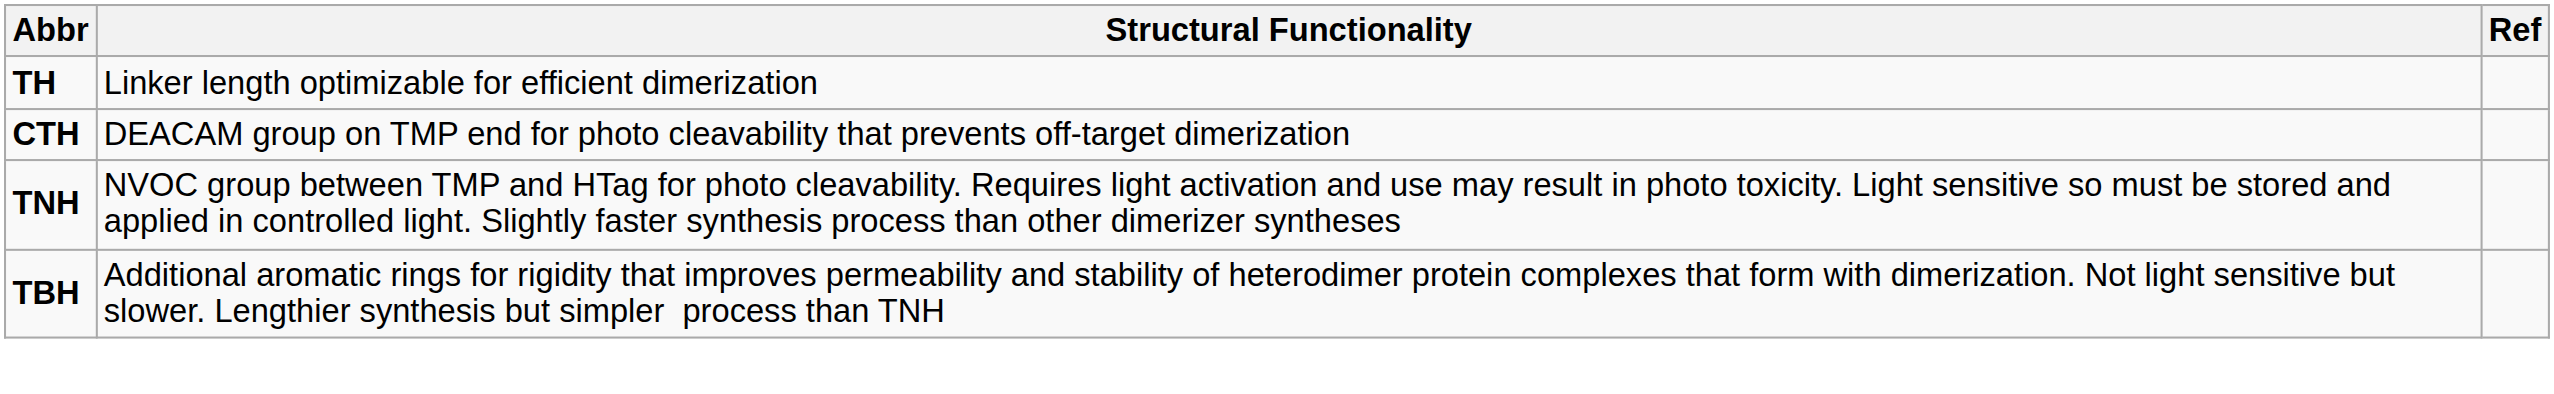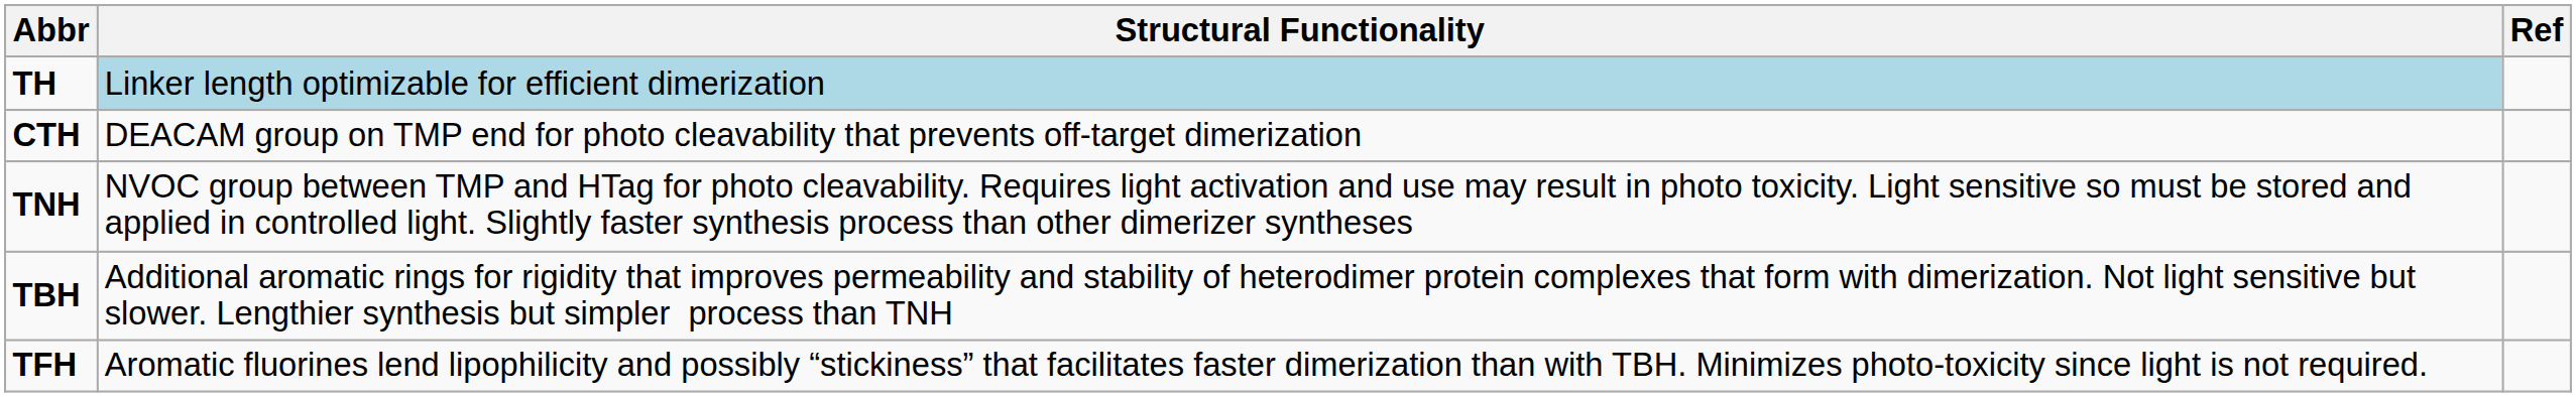 <table class="wikitable">
 <tr>
 <th>Abbr</th>
 <th>Structural  Functionality</th>
 <th>Ref</th>
 </tr>
 <tr>
 <td><strong>TH</strong></td>
-<td>Linker length optimizable for efficient dimerization</td>
+<td style="background: lightblue;">Linker length optimizable for efficient dimerization</td>
 <td></td>
 </tr>
 <tr>
 <td><strong>CTH</strong></td>
 <td>DEACAM group on TMP end for photo cleavability that prevents  off-target dimerization</td>
 <td></td>
 </tr>
 <tr>
 <td><strong>TNH</strong></td>
 <td>NVOC group between TMP and HTag for photo cleavability. Requires  light activation and use may result in photo toxicity. Light sensitive so  must be stored and applied in controlled light. Slightly faster synthesis  process than other dimerizer syntheses</td>
 <td></td>
 </tr>
 <tr>
 <td><strong>TBH</strong></td>
 <td>Additional aromatic rings for rigidity that improves permeability and  stability of heterodimer protein complexes that form with dimerization. Not  light sensitive but slower. Lengthier synthesis but simpler  process than TNH</td>
 <td></td>
 </tr>
+<tr>
+<td><strong>TFH</strong></td>
+<td>Aromatic fluorines lend lipophilicity and possibly “stickiness” that  facilitates faster dimerization than with TBH. Minimizes photo-toxicity since  light is not required.</td>
+<td></td>
+</tr>
 </table>
